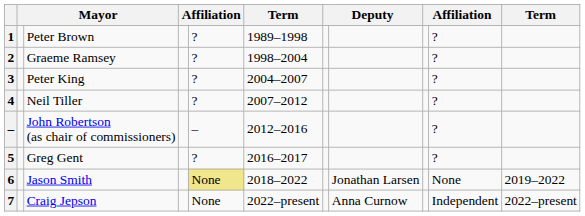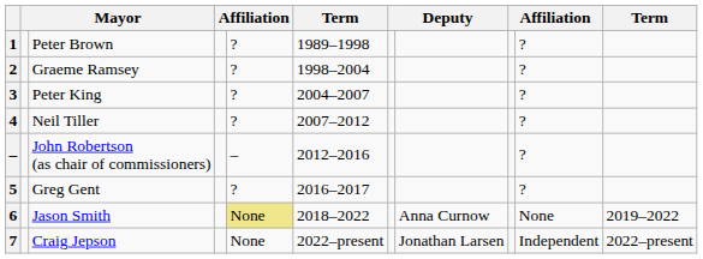 <table class="wikitable">
 <tr>
 <th></th>
 <th colspan="2">Mayor</th>
 <th colspan="2">Affiliation</th>
 <th>Term</th>
 <th colspan="2">Deputy</th>
 <th colspan="2">Affiliation</th>
 <th>Term</th>
 </tr>
 <tr>
 <th scope="row">1</th>
 <td></td>
 <td>Peter Brown</td>
 <td></td>
 <td>?</td>
 <td>1989–1998 </td>
 <td></td>
 <td></td>
 <td></td>
 <td>?</td>
 <td></td>
 </tr>
 <tr>
 <th scope="row">2</th>
 <td></td>
 <td>Graeme Ramsey</td>
 <td></td>
 <td>?</td>
 <td>1998–2004</td>
 <td></td>
 <td></td>
 <td></td>
 <td>?</td>
 <td></td>
 </tr>
 <tr>
 <th scope="row">3</th>
 <td></td>
 <td>Peter King</td>
 <td></td>
 <td>?</td>
 <td>2004–2007</td>
 <td></td>
 <td></td>
 <td></td>
 <td>?</td>
 <td></td>
 </tr>
 <tr>
 <th scope="row">4</th>
 <td></td>
 <td>Neil Tiller</td>
 <td></td>
 <td>?</td>
 <td>2007–2012</td>
 <td></td>
 <td></td>
 <td></td>
 <td>?</td>
 <td></td>
 </tr>
 <tr>
 <th scope="row">–</th>
 <td></td>
 <td><a href='#'>John Robertson</a><br>(as chair of commissioners)</td>
 <td></td>
 <td>–</td>
 <td>2012–2016</td>
 <td></td>
 <td></td>
 <td></td>
 <td>?</td>
 <td></td>
 </tr>
 <tr>
 <th scope="row">5</th>
 <td></td>
 <td>Greg Gent</td>
 <td></td>
 <td>?</td>
 <td>2016–2017</td>
 <td></td>
 <td></td>
 <td></td>
 <td>?</td>
 <td></td>
 </tr>
 <tr>
 <th scope="row">6</th>
 <td></td>
 <td><a href='#'>Jason Smith</a></td>
 <td></td>
 <td style="background: khaki;">None</td>
 <td>2018–2022</td>
 <td></td>
-<td>Jonathan Larsen</td>
+<td>Anna Curnow</td>
 <td></td>
 <td>None</td>
 <td>2019–2022</td>
 </tr>
 <tr>
 <th scope="row">7</th>
 <td></td>
 <td><a href='#'>Craig Jepson</a></td>
 <td></td>
 <td>None</td>
 <td>2022–present</td>
 <td></td>
-<td>Anna Curnow</td>
+<td>Jonathan Larsen</td>
 <td></td>
 <td>Independent</td>
 <td>2022–present</td>
 </tr>
 </table>
